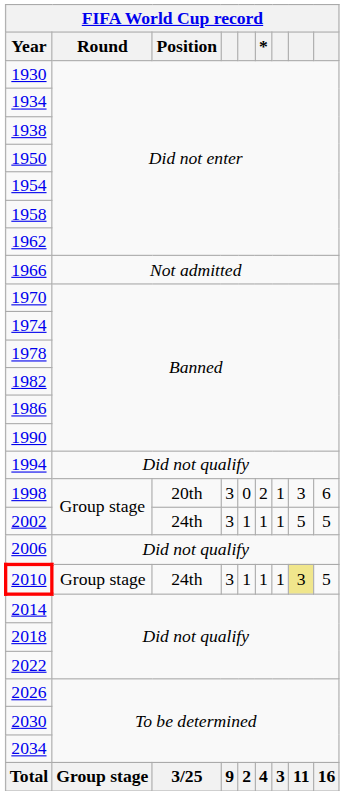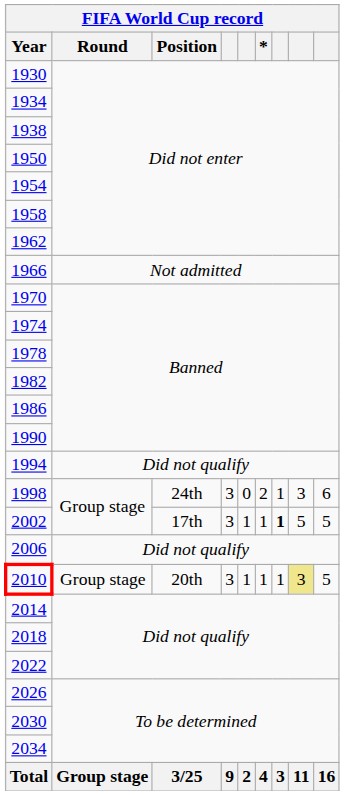 <table class="wikitable" style="text-align: center;">
 <tr>
 <th colspan=9><a href='#'>FIFA World Cup record</a></th>
 </tr>
 <tr>
 <th>Year</th>
 <th>Round</th>
 <th>Position</th>
 <th></th>
 <th></th>
 <th>*</th>
 <th></th>
 <th></th>
 <th></th>
 </tr>
 <tr>
 <td> <a href='#'>1930</a></td>
 <td colspan=8 rowspan=7><em>Did not enter</em></td>
 </tr>
 <tr>
 <td> <a href='#'>1934</a></td>
 </tr>
 <tr>
 <td> <a href='#'>1938</a></td>
 </tr>
 <tr>
 <td> <a href='#'>1950</a></td>
 </tr>
 <tr>
 <td> <a href='#'>1954</a></td>
 </tr>
 <tr>
 <td> <a href='#'>1958</a></td>
 </tr>
 <tr>
 <td> <a href='#'>1962</a></td>
 </tr>
 <tr>
 <td> <a href='#'>1966</a></td>
 <td colspan=8><em>Not admitted</em></td>
 </tr>
 <tr>
 <td> <a href='#'>1970</a></td>
 <td colspan=8 rowspan=6><em>Banned</em></td>
 </tr>
 <tr>
 <td> <a href='#'>1974</a></td>
 </tr>
 <tr>
 <td> <a href='#'>1978</a></td>
 </tr>
 <tr>
 <td> <a href='#'>1982</a></td>
 </tr>
 <tr>
 <td> <a href='#'>1986</a></td>
 </tr>
 <tr>
 <td>    <a href='#'>1990</a></td>
 </tr>
 <tr>
 <td> <a href='#'>1994</a></td>
 <td colspan=8><em>Did not qualify</em></td>
 </tr>
 <tr>
 <td> <a href='#'>1998</a></td>
 <td rowspan=2>Group stage</td>
-<td>20th</td>
+<td>24th</td>
 <td>3</td>
 <td>0</td>
 <td>2</td>
 <td>1</td>
 <td>3</td>
 <td>6</td>
 </tr>
 <tr>
 <td>  <a href='#'>2002</a></td>
-<td>24th</td>
+<td>17th</td>
 <td>3</td>
 <td>1</td>
 <td>1</td>
-<td>1</td>
+<td><strong>1</strong></td>
 <td>5</td>
 <td>5</td>
 </tr>
 <tr>
 <td> <a href='#'>2006</a></td>
 <td colspan=8><em>Did not qualify</em></td>
 </tr>
 <tr>
 <td style="border: 3px solid red"> <a href='#'>2010</a></td>
 <td>Group stage</td>
-<td>24th</td>
+<td>20th</td>
 <td>3</td>
 <td>1</td>
 <td>1</td>
 <td>1</td>
 <td style="background: khaki;">3</td>
 <td>5</td>
 </tr>
 <tr>
 <td> <a href='#'>2014</a></td>
 <td colspan=8 rowspan=3><em>Did not qualify</em></td>
 </tr>
 <tr>
 <td> <a href='#'>2018</a></td>
 </tr>
 <tr>
 <td> <a href='#'>2022</a></td>
 </tr>
 <tr>
 <td>   <a href='#'>2026</a></td>
 <td colspan=8 rowspan=3><em> To be determined</em></td>
 </tr>
 <tr>
 <td>   <a href='#'>2030</a></td>
 </tr>
 <tr>
 <td> <a href='#'>2034</a></td>
 </tr>
 <tr>
 <th>Total</th>
 <th>Group stage</th>
 <th>3/25</th>
 <th>9</th>
 <th>2</th>
 <th>4</th>
 <th>3</th>
 <th>11</th>
 <th>16</th>
 </tr>
 </table>
